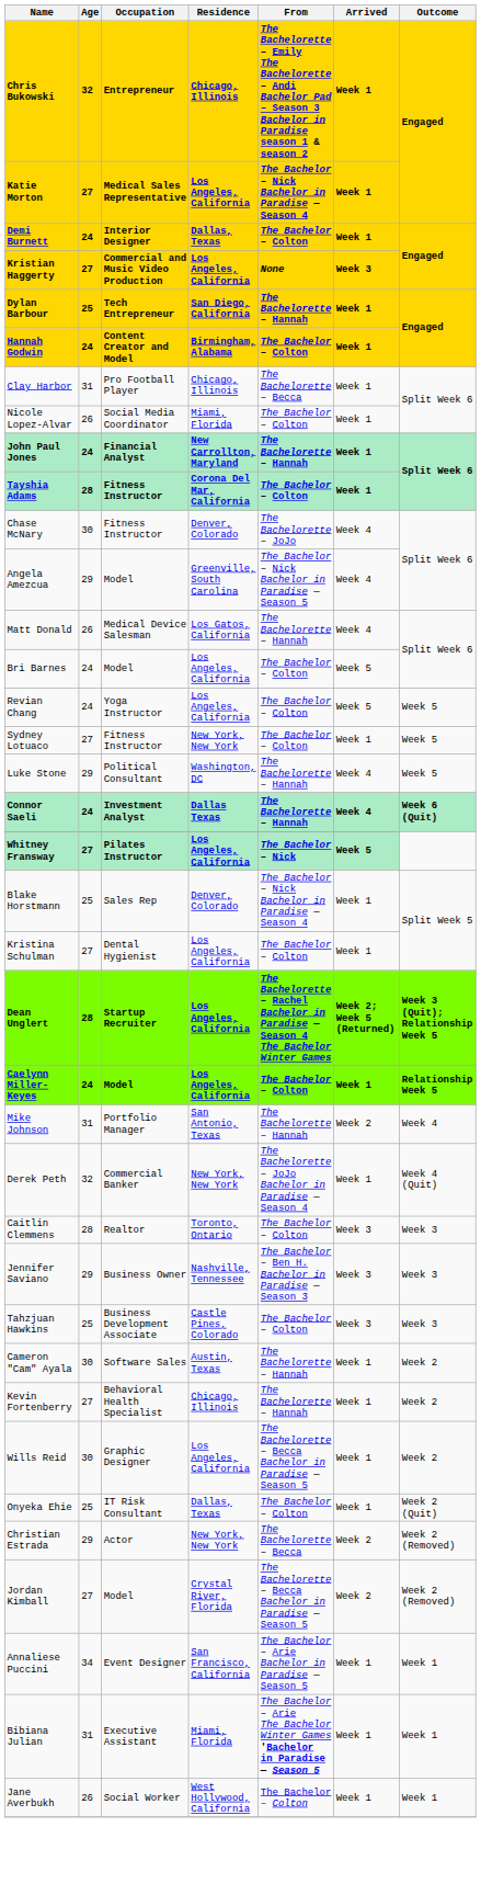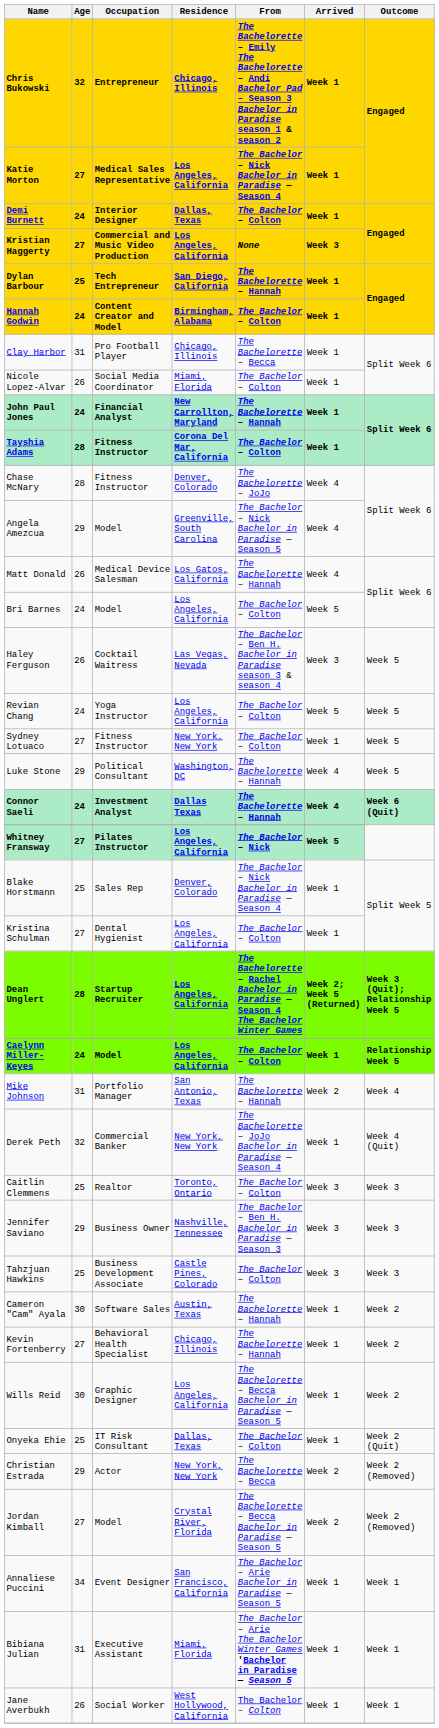 <table class="wikitable sortable" style="margin:auto; text-align:left">
 <tr>
 <th width=130>Name</th>
 <th width=5>Age</th>
 <th>Occupation</th>
 <th>Residence</th>
 <th>From</th>
 <th width=100>Arrived</th>
 <th width=100>Outcome</th>
 </tr>
 <tr style="font-weight:bold;background:gold;">
 <td align=left>Chris Bukowski</td>
 <td>32</td>
 <td>Entrepreneur</td>
 <td><a href='#'>Chicago, Illinois</a></td>
 <td><em><a href='#'>The Bachelorette</a></em> – <a href='#'>Emily</a><br><em><a href='#'>The Bachelorette</a></em> – <a href='#'>Andi</a><br><a href='#'><em>Bachelor Pad</em> – Season 3</a><br><a href='#'><em>Bachelor in Paradise</em> season 1</a> & <a href='#'>season 2</a></td>
 <td>Week 1</td>
 <td rowspan="2">Engaged</td>
 </tr>
 <tr style="font-weight:bold;background:gold;">
 <td align=left>Katie Morton</td>
 <td>27</td>
 <td>Medical Sales Representative</td>
 <td><a href='#'>Los Angeles, California</a></td>
 <td><em><a href='#'>The Bachelor</a></em> – <a href='#'>Nick</a><br><em><a href='#'>Bachelor in Paradise</a></em> —<a href='#'>Season 4</a></td>
 <td>Week 1</td>
 </tr>
 <tr style="font-weight:bold;background:gold;">
 <td align=left><a href='#'>Demi Burnett</a></td>
 <td>24</td>
 <td>Interior Designer</td>
 <td><a href='#'>Dallas, Texas</a></td>
 <td><em><a href='#'>The Bachelor</a></em> – <a href='#'>Colton</a></td>
 <td>Week 1</td>
 <td rowspan="2">Engaged</td>
 </tr>
 <tr style="font-weight:bold;background:gold;">
 <td align=left>Kristian Haggerty</td>
 <td>27</td>
 <td>Commercial and Music Video Production</td>
 <td><a href='#'>Los Angeles, California</a></td>
 <td><em>None</em></td>
 <td>Week 3</td>
 </tr>
 <tr style="font-weight:bold;background:gold;">
 <td align="" left>Dylan Barbour</td>
 <td>25</td>
 <td>Tech Entrepreneur</td>
 <td><a href='#'>San Diego, California</a></td>
 <td><em><a href='#'>The Bachelorette</a></em> – <a href='#'>Hannah</a></td>
 <td>Week 1</td>
 <td rowspan="2">Engaged</td>
 </tr>
 <tr style="font-weight:bold;background:gold;">
 <td align="left"><a href='#'>Hannah Godwin</a></td>
 <td>24</td>
 <td>Content Creator and Model</td>
 <td><a href='#'>Birmingham, Alabama</a></td>
 <td><em><a href='#'>The Bachelor</a></em> – <a href='#'>Colton</a></td>
 <td>Week 1</td>
 </tr>
 <tr>
 <td align=left><a href='#'>Clay Harbor</a></td>
 <td>31</td>
 <td>Pro Football Player</td>
 <td><a href='#'>Chicago, Illinois</a></td>
 <td><em><a href='#'>The Bachelorette</a></em> – <a href='#'>Becca</a></td>
 <td>Week 1</td>
 <td rowspan="2">Split Week 6</td>
 </tr>
 <tr>
 <td align=left>Nicole Lopez-Alvar</td>
 <td>26</td>
 <td>Social Media Coordinator</td>
 <td><a href='#'>Miami, Florida</a></td>
 <td><em><a href='#'>The Bachelor</a></em> – <a href='#'>Colton</a></td>
 <td>Week 1</td>
 </tr>
 <tr style="font-weight:bold;background:#ABEBC6;">
 <td align=left>John Paul Jones</td>
 <td>24</td>
 <td>Financial Analyst</td>
 <td><a href='#'>New Carrollton, Maryland</a></td>
 <td><em><a href='#'>The Bachelorette</a></em> – <a href='#'>Hannah</a></td>
 <td>Week 1</td>
 <td rowspan="2">Split Week 6</td>
 </tr>
 <tr style="font-weight:bold;background:#ABEBC6;">
 <td align=left><a href='#'>Tayshia Adams</a></td>
 <td>28</td>
 <td>Fitness Instructor</td>
 <td><a href='#'>Corona Del Mar, California</a></td>
 <td><em><a href='#'>The Bachelor</a></em> – <a href='#'>Colton</a></td>
 <td>Week 1</td>
 </tr>
 <tr>
 <td align=left>Chase McNary</td>
-<td>30</td>
+<td>28</td>
 <td>Fitness Instructor</td>
 <td><a href='#'>Denver, Colorado</a></td>
 <td><em><a href='#'>The Bachelorette</a></em> – <a href='#'>JoJo</a></td>
 <td>Week 4</td>
 <td rowspan="2">Split Week 6</td>
 </tr>
 <tr>
 <td align=left>Angela Amezcua</td>
 <td>29</td>
 <td>Model</td>
 <td><a href='#'>Greenville, South Carolina</a></td>
 <td><em><a href='#'>The Bachelor</a></em> – <a href='#'>Nick</a><br><em><a href='#'>Bachelor in Paradise</a></em> —<a href='#'>Season 5</a></td>
 <td>Week 4</td>
 </tr>
 <tr>
 <td align=left>Matt Donald</td>
 <td>26</td>
 <td>Medical Device Salesman</td>
 <td><a href='#'>Los Gatos, California</a></td>
 <td><em><a href='#'>The Bachelorette</a></em> – <a href='#'>Hannah</a></td>
 <td>Week 4</td>
 <td rowspan="2">Split Week 6</td>
 </tr>
 <tr>
 <td align=left>Bri Barnes</td>
 <td>24</td>
 <td>Model</td>
 <td><a href='#'>Los Angeles, California</a></td>
 <td><em><a href='#'>The Bachelor</a></em> – <a href='#'>Colton</a></td>
+<td>Week 5</td>
+</tr>
+<tr>
+<td align=left>Haley Ferguson</td>
+<td>26</td>
+<td>Cocktail Waitress</td>
+<td><a href='#'>Las Vegas, Nevada</a></td>
+<td><em><a href='#'>The Bachelor</a></em> – <a href='#'>Ben H.</a><br><a href='#'><em>Bachelor in Paradise</em> season 3</a> & <a href='#'>season 4</a></td>
+<td>Week 3</td>
 <td>Week 5</td>
 </tr>
 <tr>
 <td align=left>Revian Chang</td>
 <td>24</td>
 <td>Yoga Instructor</td>
 <td><a href='#'>Los Angeles, California</a></td>
 <td><em><a href='#'>The Bachelor</a></em> – <a href='#'>Colton</a></td>
 <td>Week 5</td>
 <td>Week 5</td>
 </tr>
 <tr>
 <td align=left>Sydney Lotuaco</td>
 <td>27</td>
 <td>Fitness Instructor</td>
 <td><a href='#'>New York, New York</a></td>
 <td><em><a href='#'>The Bachelor</a></em> – <a href='#'>Colton</a></td>
 <td>Week 1</td>
 <td>Week 5</td>
 </tr>
 <tr>
 <td align=left>Luke Stone</td>
 <td>29</td>
 <td>Political Consultant</td>
 <td><a href='#'>Washington, DC</a></td>
 <td><em><a href='#'>The Bachelorette</a></em> – <a href='#'>Hannah</a></td>
 <td>Week 4</td>
 <td>Week 5</td>
 </tr>
 <tr style="font-weight:bold;background:#ABEBC6;">
 <td align=left>Connor Saeli</td>
 <td>24</td>
 <td>Investment Analyst</td>
 <td><a href='#'>Dallas Texas</a></td>
 <td><em><a href='#'>The Bachelorette</a></em> – <a href='#'>Hannah</a></td>
 <td>Week 4</td>
 <td rowspan="2">Week 6 (Quit)</td>
 </tr>
 <tr>
 </tr>
 <tr style="font-weight:bold;background:#ABEBC6;">
 <td align=left>Whitney Fransway</td>
 <td>27</td>
 <td>Pilates Instructor</td>
 <td><a href='#'>Los Angeles, California</a></td>
 <td><em><a href='#'>The Bachelor</a></em> – <a href='#'>Nick</a></td>
 <td>Week 5</td>
 </tr>
 <tr>
 <td align=left>Blake Horstmann</td>
 <td>25</td>
 <td>Sales Rep</td>
 <td><a href='#'>Denver, Colorado</a></td>
 <td><em><a href='#'>The Bachelor</a></em> – <a href='#'>Nick</a><br><em><a href='#'>Bachelor in Paradise</a></em> —<a href='#'>Season 4</a></td>
 <td>Week 1</td>
 <td rowspan="2">Split Week 5</td>
 </tr>
 <tr>
 <td align=left>Kristina Schulman</td>
 <td>27</td>
 <td>Dental Hygienist</td>
 <td><a href='#'>Los Angeles, California</a></td>
 <td><em><a href='#'>The Bachelor</a></em> – <a href='#'>Colton</a></td>
 <td>Week 1</td>
 </tr>
 <tr style="font-weight:bold;background:#7CFC00;">
 <td align=left>Dean Unglert</td>
 <td>28</td>
 <td>Startup Recruiter</td>
 <td><a href='#'>Los Angeles, California</a></td>
 <td><em><a href='#'>The Bachelorette</a></em> – <a href='#'>Rachel</a><br> <em><a href='#'>Bachelor in Paradise</a></em> — <a href='#'>Season 4</a><br><em><a href='#'>The Bachelor Winter Games</a></em></td>
 <td>Week 2; Week 5 (Returned)</td>
 <td>Week 3 (Quit); Relationship Week 5</td>
 </tr>
 <tr>
 </tr>
 <tr style="font-weight:bold;background:#7CFC00;">
 <td align=left><a href='#'>Caelynn Miller-Keyes</a></td>
 <td>24</td>
 <td>Model</td>
 <td><a href='#'>Los Angeles, California</a></td>
 <td><em><a href='#'>The Bachelor</a></em> – <a href='#'>Colton</a></td>
 <td>Week 1</td>
 <td>Relationship Week 5</td>
 </tr>
 <tr>
 <td align=left><a href='#'>Mike Johnson</a></td>
 <td>31</td>
 <td>Portfolio Manager</td>
 <td><a href='#'>San Antonio, Texas</a></td>
 <td><em><a href='#'>The Bachelorette</a></em> – <a href='#'>Hannah</a></td>
 <td>Week 2</td>
 <td>Week 4</td>
 </tr>
 <tr>
 <td align=left>Derek Peth</td>
 <td>32</td>
 <td>Commercial Banker</td>
 <td><a href='#'>New York, New York</a></td>
 <td><em><a href='#'>The Bachelorette</a></em> – <a href='#'>JoJo</a><br> <em><a href='#'>Bachelor in Paradise</a></em> — <a href='#'>Season 4</a></td>
 <td>Week 1</td>
 <td>Week 4 (Quit)</td>
 </tr>
 <tr>
 <td align=left>Caitlin Clemmens</td>
-<td>28</td>
+<td>25</td>
 <td>Realtor</td>
 <td><a href='#'>Toronto, Ontario</a></td>
 <td><em><a href='#'>The Bachelor</a></em> – <a href='#'>Colton</a></td>
 <td>Week 3</td>
 <td>Week 3</td>
 </tr>
 <tr>
 <td align=left>Jennifer Saviano</td>
 <td>29</td>
 <td>Business Owner</td>
 <td><a href='#'>Nashville, Tennessee</a></td>
 <td><em><a href='#'>The Bachelor</a></em> – <a href='#'>Ben H.</a><br><em><a href='#'>Bachelor in Paradise</a></em> —<a href='#'>Season 3</a></td>
 <td>Week 3</td>
 <td>Week 3</td>
 </tr>
 <tr>
 <td align=left>Tahzjuan Hawkins</td>
 <td>25</td>
 <td>Business Development Associate</td>
 <td><a href='#'>Castle Pines, Colorado</a></td>
 <td><em><a href='#'>The Bachelor</a></em> – <a href='#'>Colton</a></td>
 <td>Week 3</td>
 <td>Week 3</td>
 </tr>
 <tr>
 <td align=left>Cameron "Cam" Ayala</td>
 <td>30</td>
 <td>Software Sales</td>
 <td><a href='#'>Austin, Texas</a></td>
 <td><em><a href='#'>The Bachelorette</a></em> – <a href='#'>Hannah</a></td>
 <td>Week 1</td>
 <td>Week 2</td>
 </tr>
 <tr>
 <td align=left>Kevin Fortenberry</td>
 <td>27</td>
 <td>Behavioral Health Specialist</td>
 <td><a href='#'>Chicago, Illinois</a></td>
 <td><em><a href='#'>The Bachelorette</a></em> – <a href='#'>Hannah</a></td>
 <td>Week 1</td>
 <td>Week 2</td>
 </tr>
 <tr>
 <td align=left>Wills Reid</td>
 <td>30</td>
 <td>Graphic Designer</td>
 <td><a href='#'>Los Angeles, California</a></td>
 <td><em><a href='#'>The Bachelorette</a></em> – <a href='#'>Becca</a><br> <em><a href='#'>Bachelor in Paradise</a></em> — <a href='#'>Season 5</a></td>
 <td>Week 1</td>
 <td>Week 2</td>
 </tr>
 <tr>
 <td align=left>Onyeka Ehie</td>
 <td>25</td>
 <td>IT Risk Consultant</td>
 <td><a href='#'>Dallas, Texas</a></td>
 <td><em><a href='#'>The Bachelor</a></em> – <a href='#'>Colton</a></td>
 <td>Week 1</td>
 <td>Week 2 (Quit)</td>
 </tr>
 <tr>
 <td align=left>Christian Estrada</td>
 <td>29</td>
 <td>Actor</td>
 <td><a href='#'>New York, New York</a></td>
 <td><em><a href='#'>The Bachelorette</a></em> – <a href='#'>Becca</a></td>
 <td>Week 2</td>
 <td>Week 2 (Removed)</td>
 </tr>
 <tr>
 <td align=left>Jordan Kimball</td>
 <td>27</td>
 <td>Model</td>
 <td><a href='#'>Crystal River, Florida</a></td>
 <td><em><a href='#'>The Bachelorette</a></em> – <a href='#'>Becca</a><br> <em><a href='#'>Bachelor in Paradise</a></em> — <a href='#'>Season 5</a></td>
 <td>Week 2</td>
 <td>Week 2 (Removed)</td>
 </tr>
 <tr>
 <td align="left">Annaliese Puccini</td>
 <td>34</td>
 <td>Event Designer</td>
 <td><a href='#'>San Francisco, California</a></td>
 <td><em><a href='#'>The Bachelor</a></em> – <a href='#'>Arie</a><br> <em><a href='#'>Bachelor in Paradise</a></em> — <a href='#'>Season 5</a></td>
 <td>Week 1</td>
 <td>Week 1</td>
 </tr>
 <tr>
 <td align=left>Bibiana Julian</td>
 <td>31</td>
 <td>Executive Assistant</td>
 <td><a href='#'>Miami, Florida</a></td>
 <td><em><a href='#'>The Bachelor</a></em> – <a href='#'>Arie</a><br><em><a href='#'>The Bachelor Winter Games</a></em><br><strong>'<a href='#'>Bachelor in Paradise</a><em> — <a href='#'>Season 5</a></td>
 <td>Week 1</td>
 <td>Week 1</td>
 </tr>
 <tr>
 <td align=left>Jane Averbukh</td>
 <td>26</td>
 <td>Social Worker</td>
 <td><a href='#'>West Hollywood, California</a></td>
 <td></em><a href='#'>The Bachelor</a><em> – <a href='#'>Colton</a></td>
 <td>Week 1</td>
 <td>Week 1</td>
 </tr>
 <tr>
 </tr>
 </table>
